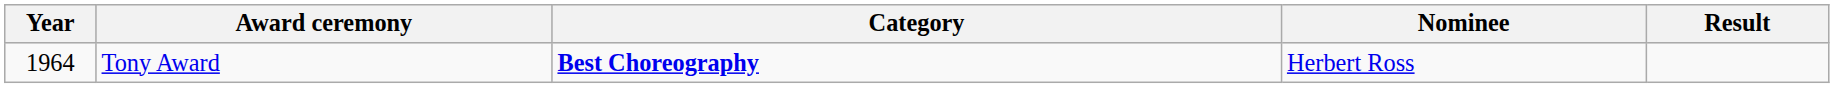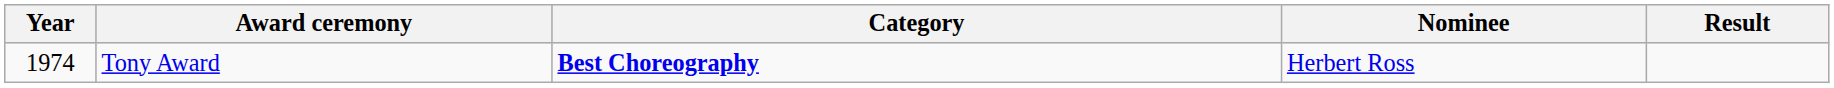 <table class="wikitable" width="95%">
 <tr>
 <th width="5%">Year</th>
 <th width="25%">Award ceremony</th>
 <th width="40%">Category</th>
 <th width="20%">Nominee</th>
 <th width="10%">Result</th>
 </tr>
 <tr>
-<td align="center">1964</td>
+<td align="center">1974</td>
 <td><a href='#'>Tony Award</a></td>
 <td><strong><a href='#'>Best Choreography</a></strong></td>
 <td><a href='#'>Herbert Ross</a></td>
 <td></td>
 </tr>
 </table>
